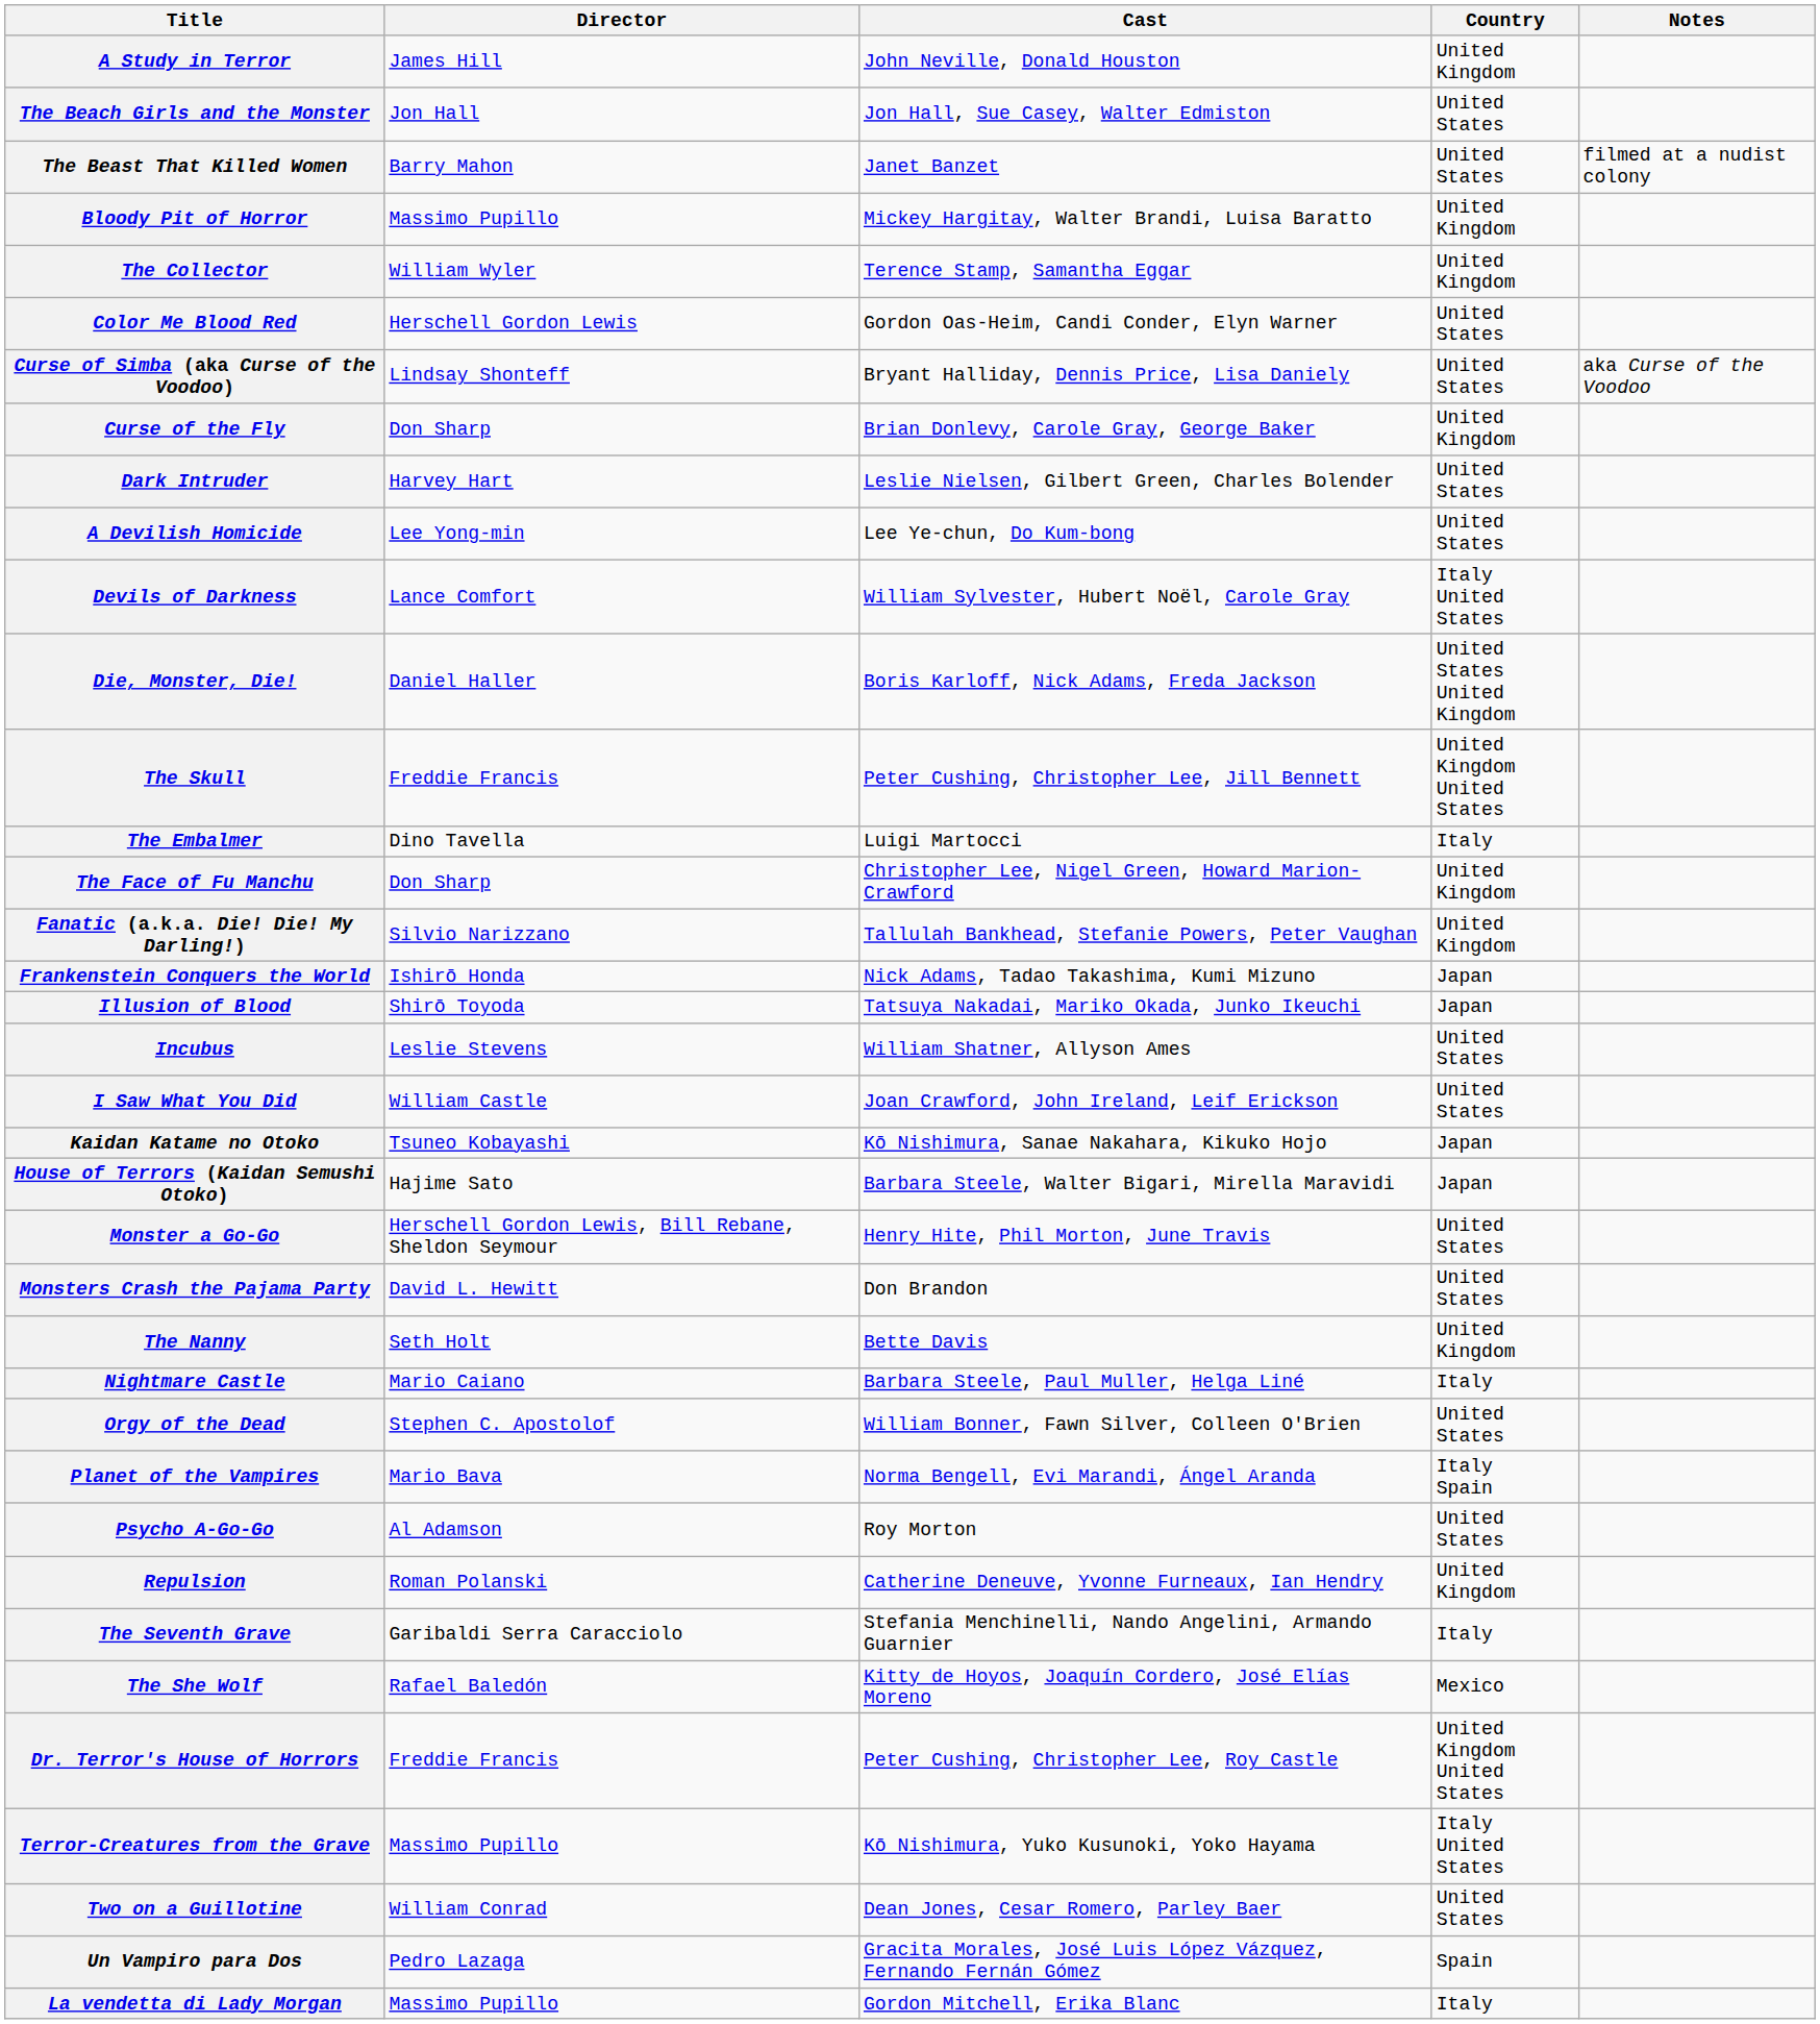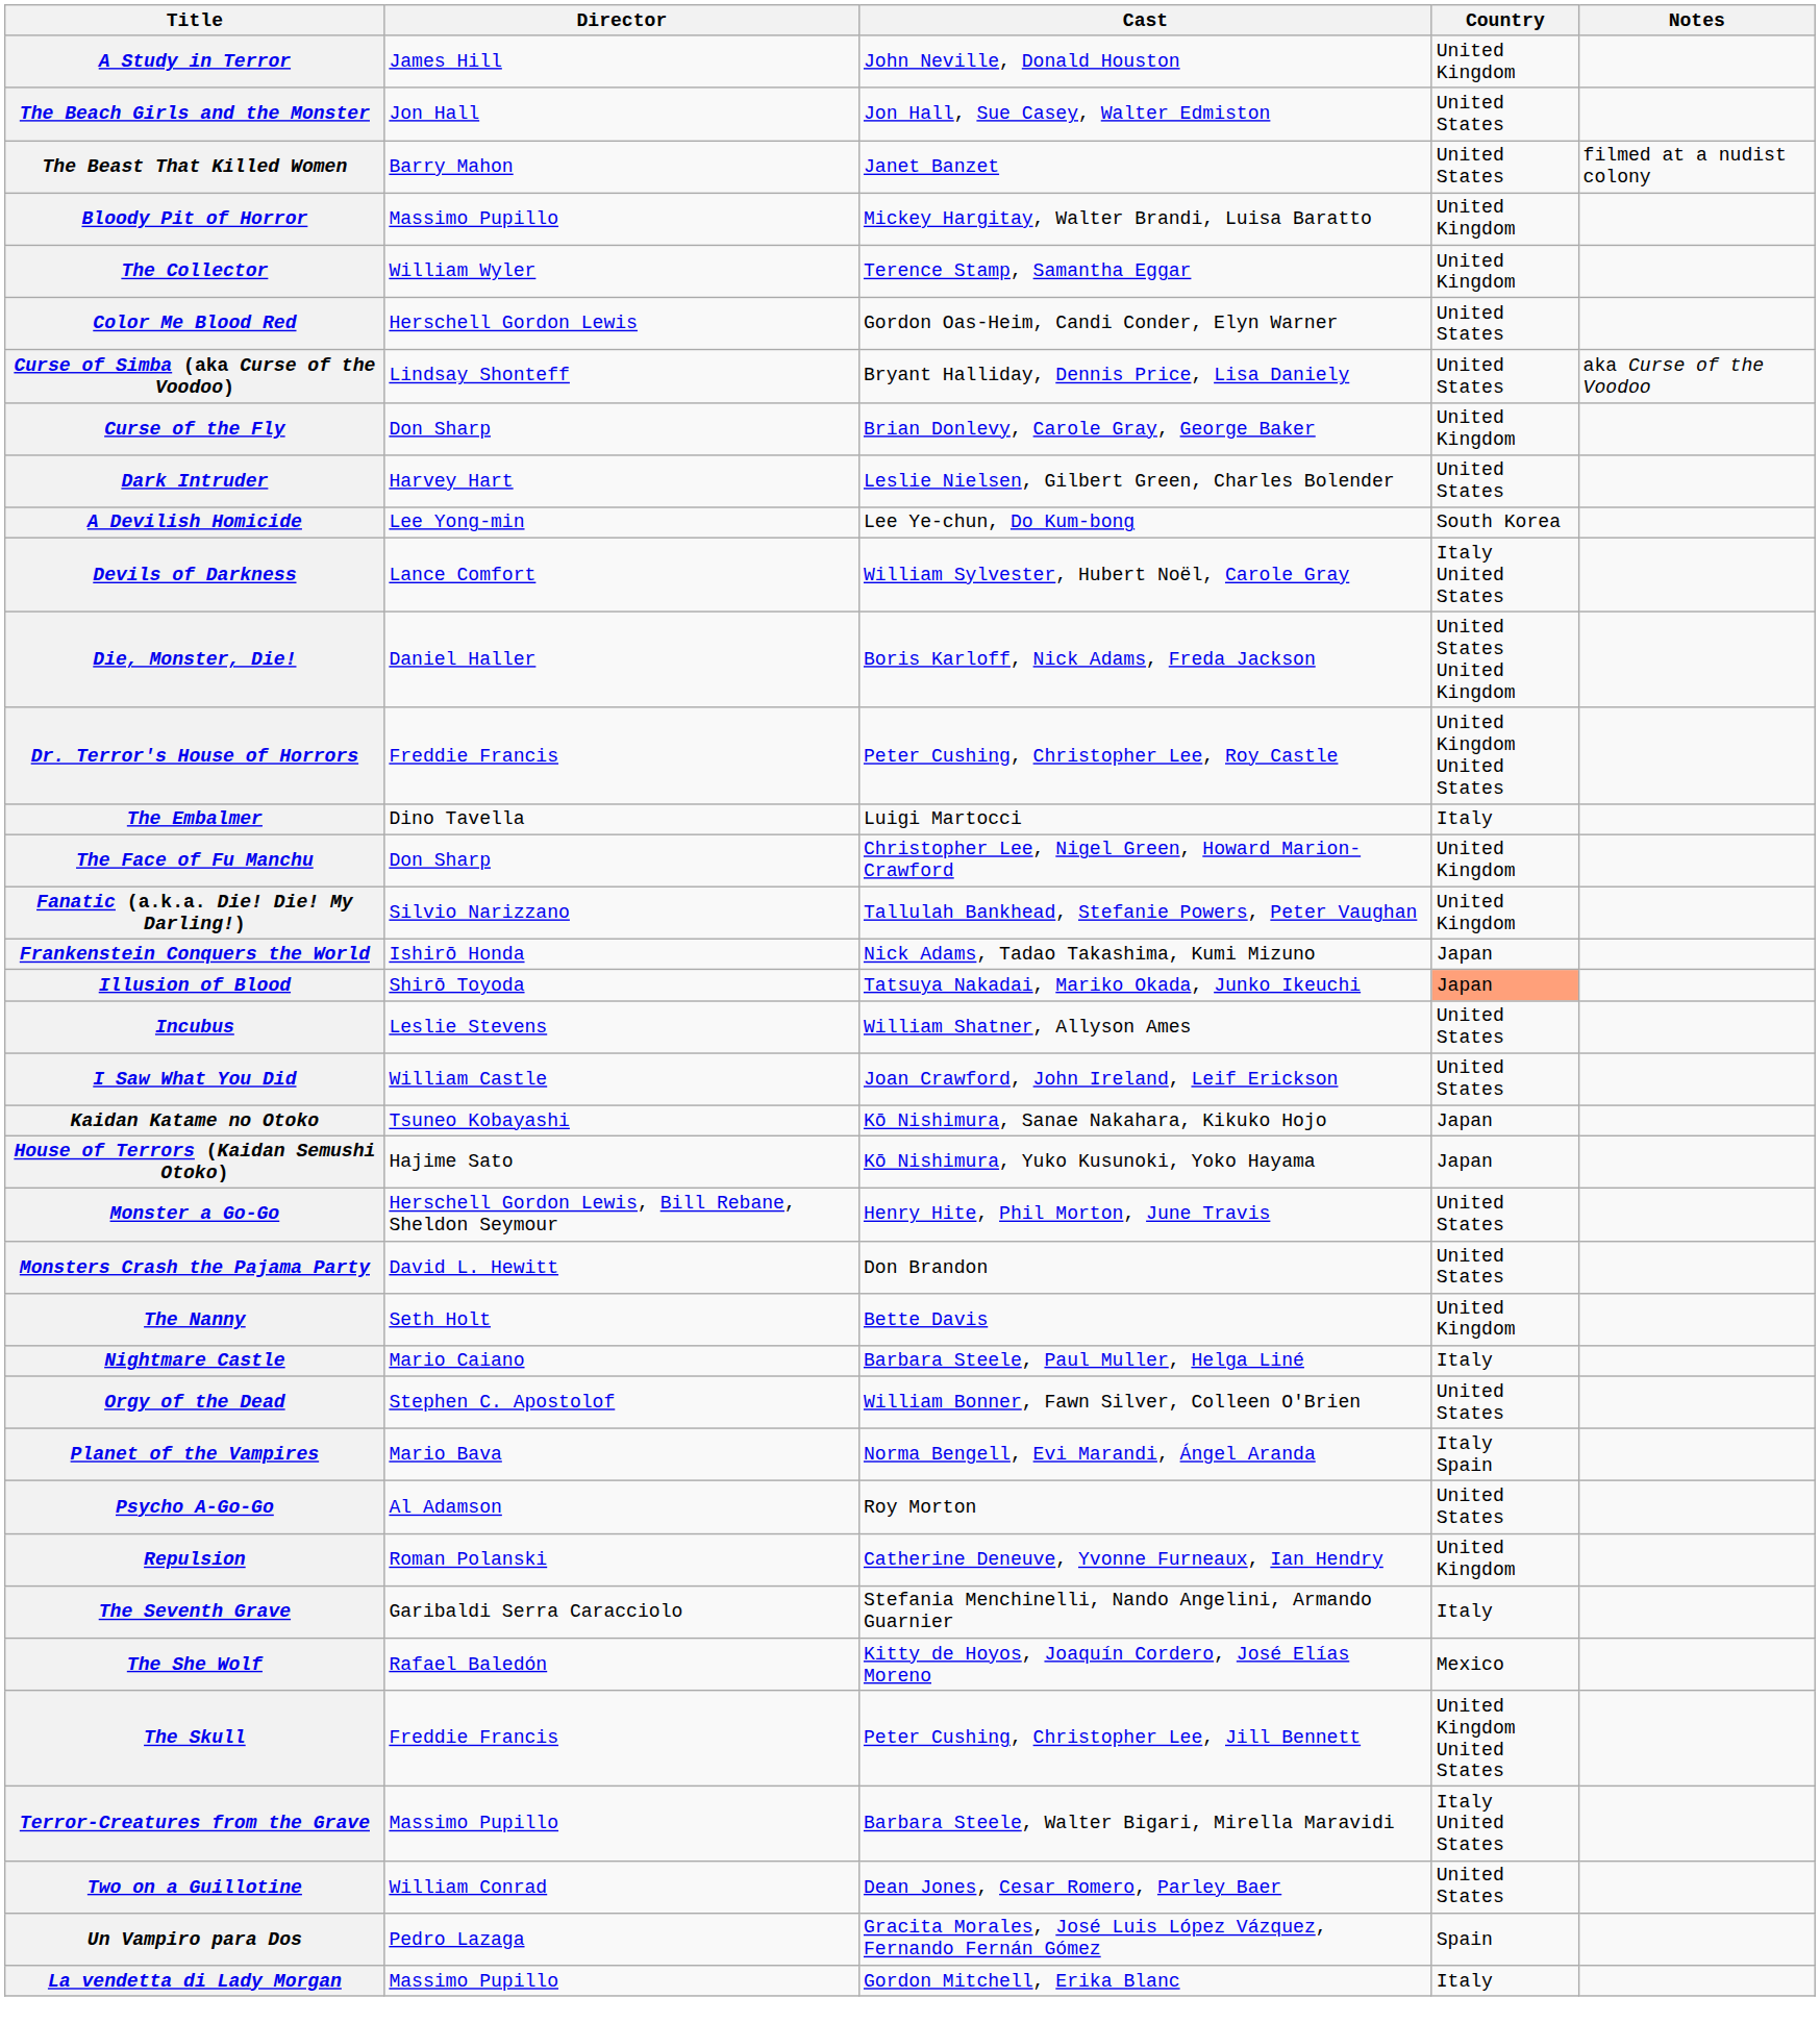 <table class="wikitable sortable">
 <tr>
 <th scope="col">Title</th>
 <th scope="col" class="unsortable">Director</th>
 <th scope="col" class="unsortable">Cast</th>
 <th scope="col">Country</th>
 <th scope="col" class="unsortable">Notes</th>
 </tr>
 <tr>
 <th><em><a href='#'>A Study in Terror</a></em></th>
 <td><a href='#'>James Hill</a></td>
 <td><a href='#'>John Neville</a>, <a href='#'>Donald Houston</a></td>
 <td>United Kingdom</td>
 <td></td>
 </tr>
 <tr>
 <th><em><a href='#'>The Beach Girls and the Monster</a></em></th>
 <td><a href='#'>Jon Hall</a></td>
 <td><a href='#'>Jon Hall</a>, <a href='#'>Sue Casey</a>, <a href='#'>Walter Edmiston</a></td>
 <td>United States</td>
 <td></td>
 </tr>
 <tr>
 <th><em>The Beast That Killed Women</em></th>
 <td><a href='#'>Barry Mahon</a></td>
 <td><a href='#'>Janet Banzet</a></td>
 <td>United States</td>
 <td>filmed at a nudist colony</td>
 </tr>
 <tr>
 <th><em><a href='#'>Bloody Pit of Horror</a></em></th>
 <td><a href='#'>Massimo Pupillo</a></td>
 <td><a href='#'>Mickey Hargitay</a>, Walter Brandi, Luisa Baratto</td>
 <td>United Kingdom</td>
 <td></td>
 </tr>
 <tr>
 <th><em><a href='#'>The Collector</a></em></th>
 <td><a href='#'>William Wyler</a></td>
 <td><a href='#'>Terence Stamp</a>, <a href='#'>Samantha Eggar</a></td>
 <td>United Kingdom</td>
 <td></td>
 </tr>
 <tr>
 <th><em><a href='#'>Color Me Blood Red</a></em></th>
 <td><a href='#'>Herschell Gordon Lewis</a></td>
 <td>Gordon Oas-Heim, Candi Conder, Elyn Warner</td>
 <td>United States</td>
 <td></td>
 </tr>
 <tr>
 <th><em><a href='#'>Curse of Simba</a></em> (aka <em>Curse of the Voodoo</em>)</th>
 <td><a href='#'>Lindsay Shonteff</a></td>
 <td>Bryant Halliday, <a href='#'>Dennis Price</a>, <a href='#'>Lisa Daniely</a></td>
 <td>United States<br></td>
 <td>aka <em>Curse of the Voodoo</em></td>
 </tr>
 <tr>
 <th><em><a href='#'>Curse of the Fly</a></em></th>
 <td><a href='#'>Don Sharp</a></td>
 <td><a href='#'>Brian Donlevy</a>, <a href='#'>Carole Gray</a>, <a href='#'>George Baker</a></td>
 <td>United Kingdom</td>
 <td></td>
 </tr>
 <tr>
 <th><em><a href='#'>Dark Intruder</a></em></th>
 <td><a href='#'>Harvey Hart</a></td>
 <td><a href='#'>Leslie Nielsen</a>, Gilbert Green, Charles Bolender</td>
 <td>United States</td>
 <td></td>
 </tr>
 <tr>
 <th><em><a href='#'>A Devilish Homicide</a></em></th>
 <td><a href='#'>Lee Yong-min</a></td>
 <td>Lee Ye-chun, <a href='#'>Do Kum-bong</a></td>
-<td>United States</td>
+<td>South Korea</td>
 <td></td>
 </tr>
 <tr>
 <th><em><a href='#'>Devils of Darkness</a></em></th>
 <td><a href='#'>Lance Comfort</a></td>
 <td><a href='#'>William Sylvester</a>, Hubert Noël, <a href='#'>Carole Gray</a></td>
 <td>Italy<br>United States</td>
 <td></td>
 </tr>
 <tr>
 <th><em><a href='#'>Die, Monster, Die!</a></em></th>
 <td><a href='#'>Daniel Haller</a></td>
 <td><a href='#'>Boris Karloff</a>, <a href='#'>Nick Adams</a>, <a href='#'>Freda Jackson</a></td>
 <td>United States<br>United Kingdom</td>
 <td></td>
 </tr>
 <tr>
-<th><em><a href='#'>The Skull</a></em></th>
+<th><em><a href='#'>Dr. Terror's House of Horrors</a></em></th>
 <td><a href='#'>Freddie Francis</a></td>
-<td><a href='#'>Peter Cushing</a>, <a href='#'>Christopher Lee</a>, <a href='#'>Jill Bennett</a></td>
+<td><a href='#'>Peter Cushing</a>, <a href='#'>Christopher Lee</a>, <a href='#'>Roy Castle</a></td>
 <td>United Kingdom<br>United States</td>
 <td></td>
 </tr>
 <tr>
 <th><em><a href='#'>The Embalmer</a></em></th>
 <td>Dino Tavella</td>
 <td>Luigi Martocci</td>
 <td>Italy</td>
 <td></td>
 </tr>
 <tr>
 <th><em><a href='#'>The Face of Fu Manchu</a></em></th>
 <td><a href='#'>Don Sharp</a></td>
 <td><a href='#'>Christopher Lee</a>, <a href='#'>Nigel Green</a>, <a href='#'>Howard Marion-Crawford</a></td>
 <td>United Kingdom</td>
 <td></td>
 </tr>
 <tr>
 <th><em><a href='#'>Fanatic</a></em> (a.k.a. <em>Die! Die! My Darling!</em>)</th>
 <td><a href='#'>Silvio Narizzano</a></td>
 <td><a href='#'>Tallulah Bankhead</a>, <a href='#'>Stefanie Powers</a>, <a href='#'>Peter Vaughan</a></td>
 <td>United Kingdom</td>
 <td></td>
 </tr>
 <tr>
 <th><em><a href='#'>Frankenstein Conquers the World</a></em></th>
 <td><a href='#'>Ishirō Honda</a></td>
 <td><a href='#'>Nick Adams</a>, Tadao Takashima, Kumi Mizuno</td>
 <td>Japan</td>
 <td></td>
 </tr>
 <tr>
 <th><em><a href='#'>Illusion of Blood</a></em></th>
 <td><a href='#'>Shirō Toyoda</a></td>
 <td><a href='#'>Tatsuya Nakadai</a>, <a href='#'>Mariko Okada</a>, <a href='#'>Junko Ikeuchi</a></td>
-<td>Japan</td>
+<td style="background: lightsalmon;">Japan</td>
 <td></td>
 </tr>
 <tr>
 <th><em><a href='#'>Incubus</a></em></th>
 <td><a href='#'>Leslie Stevens</a></td>
 <td><a href='#'>William Shatner</a>, Allyson Ames</td>
 <td>United States</td>
 <td></td>
 </tr>
 <tr>
 <th><em><a href='#'>I Saw What You Did</a></em></th>
 <td><a href='#'>William Castle</a></td>
 <td><a href='#'>Joan Crawford</a>, <a href='#'>John Ireland</a>, <a href='#'>Leif Erickson</a></td>
 <td>United States</td>
 <td></td>
 </tr>
 <tr>
 <th><em>Kaidan Katame no Otoko</em></th>
 <td><a href='#'>Tsuneo Kobayashi</a></td>
 <td><a href='#'>Kō Nishimura</a>, Sanae Nakahara, Kikuko Hojo</td>
 <td>Japan</td>
 <td></td>
 </tr>
 <tr>
 <th><em><a href='#'>House of Terrors</a></em> (<em>Kaidan Semushi Otoko</em>)</th>
 <td>Hajime Sato</td>
-<td><a href='#'>Barbara Steele</a>, Walter Bigari, Mirella Maravidi</td>
+<td><a href='#'>Kō Nishimura</a>, Yuko Kusunoki, Yoko Hayama</td>
 <td>Japan</td>
 <td></td>
 </tr>
 <tr>
 <th><em><a href='#'>Monster a Go-Go</a></em></th>
 <td><a href='#'>Herschell Gordon Lewis</a>, <a href='#'>Bill Rebane</a>, Sheldon Seymour</td>
 <td><a href='#'>Henry Hite</a>, <a href='#'>Phil Morton</a>, <a href='#'>June Travis</a></td>
 <td>United States</td>
 <td></td>
 </tr>
 <tr>
 <th><em><a href='#'>Monsters Crash the Pajama Party</a></em></th>
 <td><a href='#'>David L. Hewitt</a></td>
 <td>Don Brandon</td>
 <td>United States</td>
 <td></td>
 </tr>
 <tr>
 <th><em><a href='#'>The Nanny</a></em></th>
 <td><a href='#'>Seth Holt</a></td>
 <td><a href='#'>Bette Davis</a></td>
 <td>United Kingdom</td>
 <td></td>
 </tr>
 <tr>
 <th><em><a href='#'>Nightmare Castle</a></em></th>
 <td><a href='#'>Mario Caiano</a></td>
 <td><a href='#'>Barbara Steele</a>, <a href='#'>Paul Muller</a>, <a href='#'>Helga Liné</a></td>
 <td>Italy</td>
 <td></td>
 </tr>
 <tr>
 <th><em><a href='#'>Orgy of the Dead</a></em></th>
 <td><a href='#'>Stephen C. Apostolof</a></td>
 <td><a href='#'>William Bonner</a>, Fawn Silver, Colleen O'Brien</td>
 <td>United States</td>
 <td></td>
 </tr>
 <tr>
 <th><em><a href='#'>Planet of the Vampires</a></em></th>
 <td><a href='#'>Mario Bava</a></td>
 <td><a href='#'>Norma Bengell</a>, <a href='#'>Evi Marandi</a>, <a href='#'>Ángel Aranda</a></td>
 <td>Italy<br>Spain</td>
 <td></td>
 </tr>
 <tr>
 <th><em><a href='#'>Psycho A-Go-Go</a></em></th>
 <td><a href='#'>Al Adamson</a></td>
 <td>Roy Morton</td>
 <td>United States</td>
 <td></td>
 </tr>
 <tr>
 <th><em><a href='#'>Repulsion</a></em></th>
 <td><a href='#'>Roman Polanski</a></td>
 <td><a href='#'>Catherine Deneuve</a>, <a href='#'>Yvonne Furneaux</a>, <a href='#'>Ian Hendry</a></td>
 <td>United Kingdom</td>
 <td></td>
 </tr>
 <tr>
 <th><em><a href='#'>The Seventh Grave</a></em></th>
 <td>Garibaldi Serra Caracciolo</td>
 <td>Stefania Menchinelli, Nando Angelini, Armando Guarnier</td>
 <td>Italy</td>
 <td></td>
 </tr>
 <tr>
 <th><em><a href='#'>The She Wolf</a></em></th>
 <td><a href='#'>Rafael Baledón</a></td>
 <td><a href='#'>Kitty de Hoyos</a>, <a href='#'>Joaquín Cordero</a>, <a href='#'>José Elías Moreno</a></td>
 <td>Mexico</td>
 <td></td>
 </tr>
 <tr>
-<th><em><a href='#'>Dr. Terror's House of Horrors</a></em></th>
+<th><em><a href='#'>The Skull</a></em></th>
 <td><a href='#'>Freddie Francis</a></td>
-<td><a href='#'>Peter Cushing</a>, <a href='#'>Christopher Lee</a>, <a href='#'>Roy Castle</a></td>
+<td><a href='#'>Peter Cushing</a>, <a href='#'>Christopher Lee</a>, <a href='#'>Jill Bennett</a></td>
 <td>United Kingdom<br>United States</td>
 <td></td>
 </tr>
 <tr>
 <th><em><a href='#'>Terror-Creatures from the Grave</a></em></th>
 <td><a href='#'>Massimo Pupillo</a></td>
-<td><a href='#'>Kō Nishimura</a>, Yuko Kusunoki, Yoko Hayama</td>
+<td><a href='#'>Barbara Steele</a>, Walter Bigari, Mirella Maravidi</td>
 <td>Italy<br>United States</td>
 <td></td>
 </tr>
 <tr>
 <th><em><a href='#'>Two on a Guillotine</a></em></th>
 <td><a href='#'>William Conrad</a></td>
 <td><a href='#'>Dean Jones</a>, <a href='#'>Cesar Romero</a>, <a href='#'>Parley Baer</a></td>
 <td>United States</td>
 <td></td>
 </tr>
 <tr>
 <th><em>Un Vampiro para Dos</em></th>
 <td><a href='#'>Pedro Lazaga</a></td>
 <td><a href='#'>Gracita Morales</a>, <a href='#'>José Luis López Vázquez</a>, <a href='#'>Fernando Fernán Gómez</a></td>
 <td>Spain</td>
 <td></td>
 </tr>
 <tr>
 <th><em><a href='#'>La vendetta di Lady Morgan</a></em></th>
 <td><a href='#'>Massimo Pupillo</a></td>
 <td><a href='#'>Gordon Mitchell</a>, <a href='#'>Erika Blanc</a></td>
 <td>Italy</td>
 <td></td>
 </tr>
 </table>
